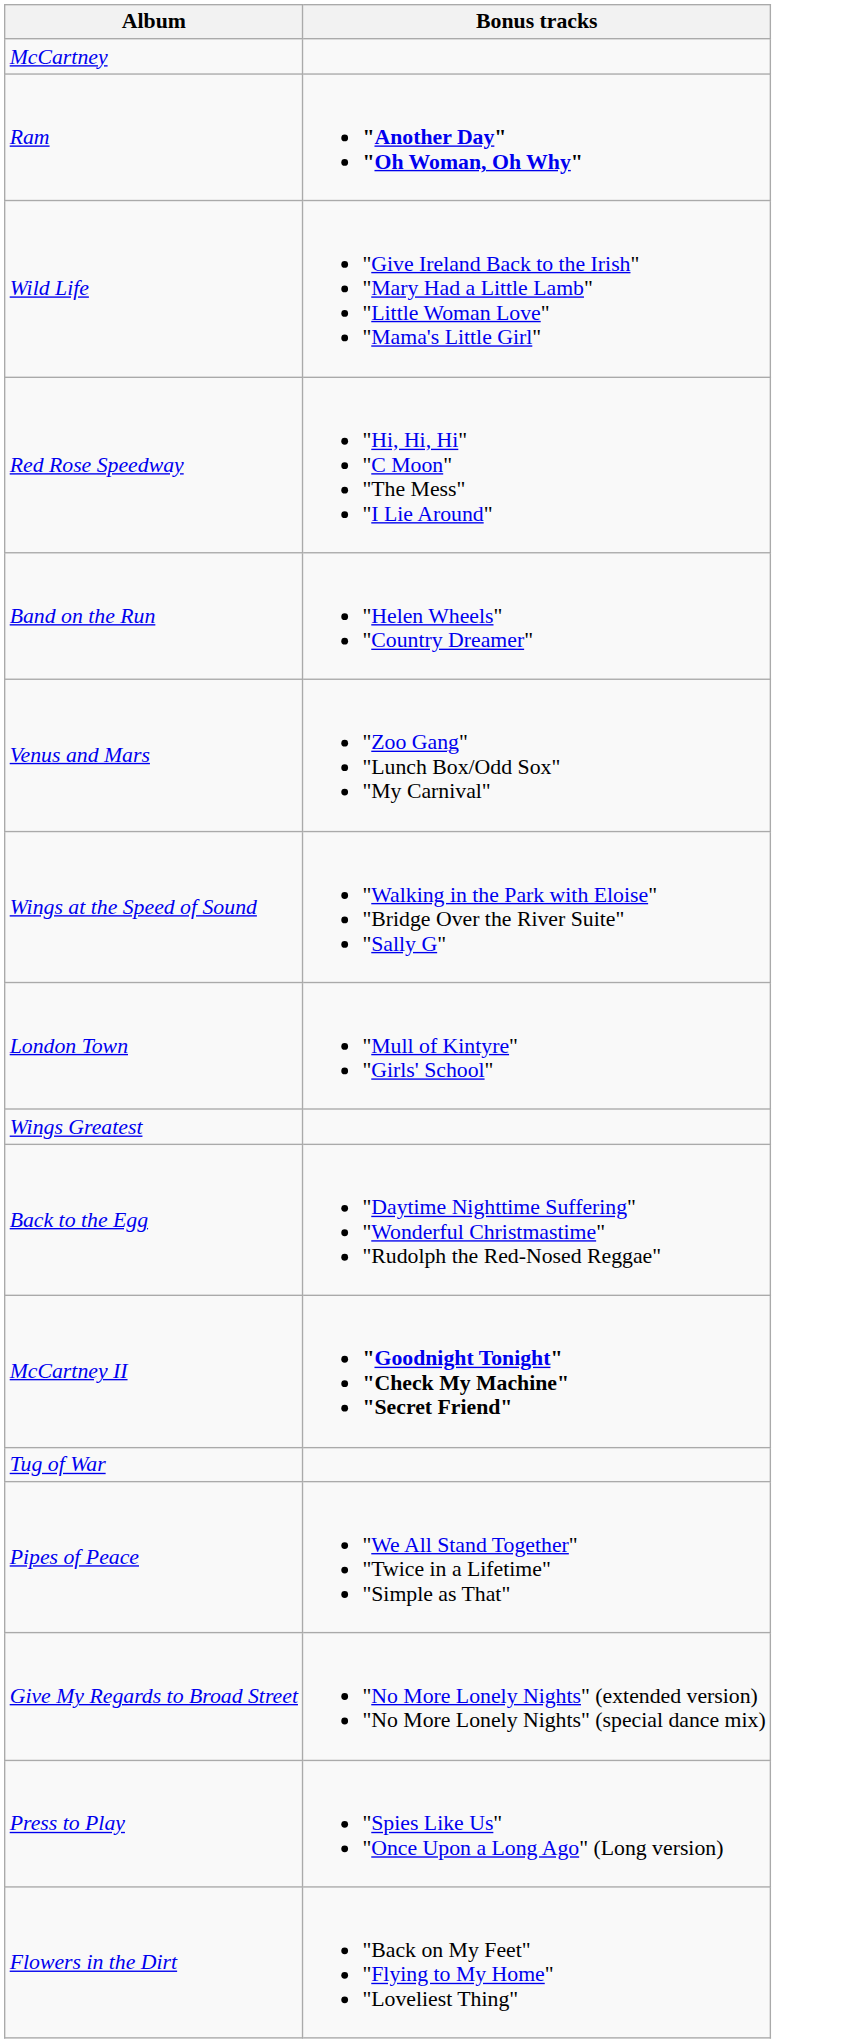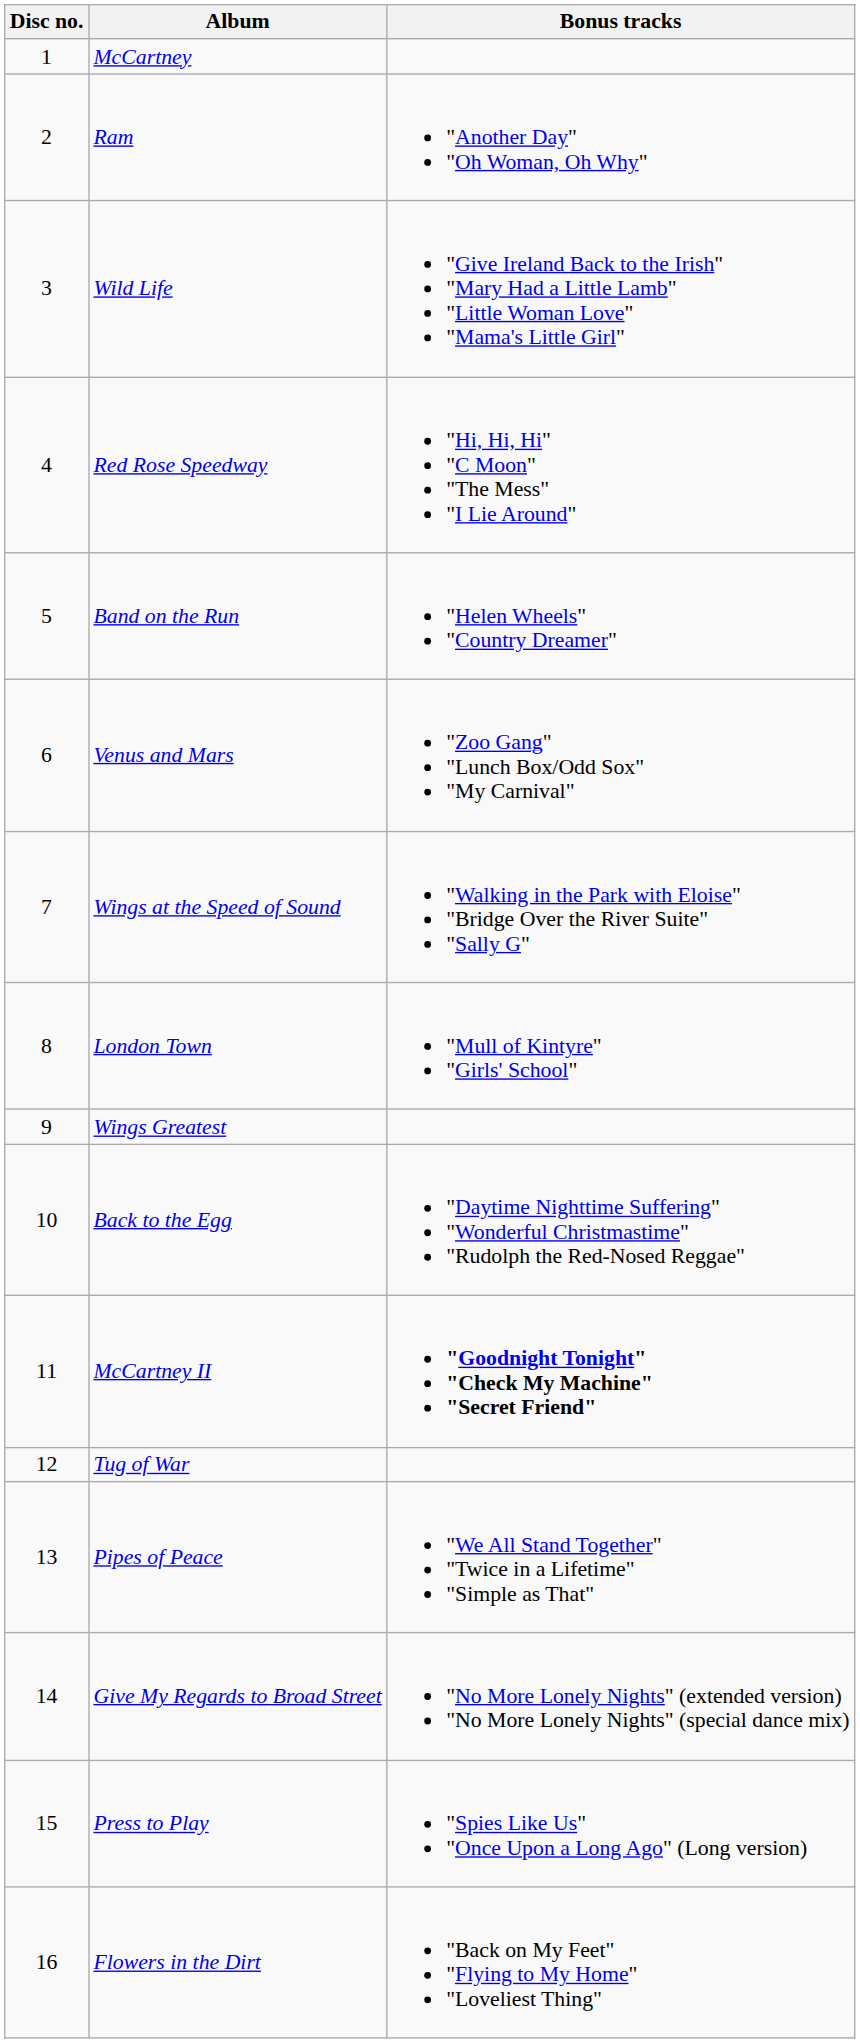 <table class="wikitable">
 <tr>
+<th>Disc no.</th>
 <th>Album</th>
 <th>Bonus tracks</th>
 </tr>
 <tr>
+<td align="center">1</td>
 <td><em><a href='#'>McCartney</a></em></td>
 <td></td>
 </tr>
 <tr>
+<td align="center">2</td>
 <td><em><a href='#'>Ram</a></em></td>
-<td><strong><br><ul><li>"<a href='#'>Another Day</a>"</li><li>"<a href='#'>Oh Woman, Oh Why</a>"</li></ul></strong></td>
+<td><br><ul><li>"<a href='#'>Another Day</a>"</li><li>"<a href='#'>Oh Woman, Oh Why</a>"</li></ul></td>
 </tr>
 <tr>
+<td align="center">3</td>
 <td><em><a href='#'>Wild Life</a></em></td>
 <td><br><ul><li>"<a href='#'>Give Ireland Back to the Irish</a>"</li><li>"<a href='#'>Mary Had a Little Lamb</a>"</li><li>"<a href='#'>Little Woman Love</a>"</li><li>"<a href='#'>Mama's Little Girl</a>"</li></ul></td>
 </tr>
 <tr>
+<td align="center">4</td>
 <td><em><a href='#'>Red Rose Speedway</a></em></td>
 <td><br><ul><li>"<a href='#'>Hi, Hi, Hi</a>"</li><li>"<a href='#'>C Moon</a>"</li><li>"The Mess"</li><li>"<a href='#'>I Lie Around</a>"</li></ul></td>
 </tr>
 <tr>
+<td align="center">5</td>
 <td><em><a href='#'>Band on the Run</a></em></td>
 <td><br><ul><li>"<a href='#'>Helen Wheels</a>"</li><li>"<a href='#'>Country Dreamer</a>"</li></ul></td>
 </tr>
 <tr>
+<td align="center">6</td>
 <td><em><a href='#'>Venus and Mars</a></em></td>
 <td><br><ul><li>"<a href='#'>Zoo Gang</a>"</li><li>"Lunch Box/Odd Sox"</li><li>"My Carnival"</li></ul></td>
 </tr>
 <tr>
+<td align="center">7</td>
 <td><em><a href='#'>Wings at the Speed of Sound</a></em></td>
 <td><br><ul><li>"<a href='#'>Walking in the Park with Eloise</a>"</li><li>"Bridge Over the River Suite"</li><li>"<a href='#'>Sally G</a>"</li></ul></td>
 </tr>
 <tr>
+<td align="center">8</td>
 <td><em><a href='#'>London Town</a></em></td>
 <td><br><ul><li>"<a href='#'>Mull of Kintyre</a>"</li><li>"<a href='#'>Girls' School</a>"</li></ul></td>
 </tr>
 <tr>
+<td align="center">9</td>
 <td><em><a href='#'>Wings Greatest</a></em></td>
 <td></td>
 </tr>
 <tr>
+<td align="center">10</td>
 <td><em><a href='#'>Back to the Egg</a></em></td>
 <td><br><ul><li>"<a href='#'>Daytime Nighttime Suffering</a>"</li><li>"<a href='#'>Wonderful Christmastime</a>"</li><li>"Rudolph the Red-Nosed Reggae"</li></ul></td>
 </tr>
 <tr>
+<td align="center">11</td>
 <td><em><a href='#'>McCartney II</a></em></td>
 <td><strong><br><ul><li>"<a href='#'>Goodnight Tonight</a>"</li><li>"Check My Machine"</li><li>"Secret Friend"</li></ul></strong></td>
 </tr>
 <tr>
+<td align="center">12</td>
 <td><em><a href='#'>Tug of War</a></em></td>
 <td></td>
 </tr>
 <tr>
+<td align="center">13</td>
 <td><em><a href='#'>Pipes of Peace</a></em></td>
 <td><br><ul><li>"<a href='#'>We All Stand Together</a>"</li><li>"Twice in a Lifetime"</li><li>"Simple as That"</li></ul></td>
 </tr>
 <tr>
+<td align="center">14</td>
 <td><em><a href='#'>Give My Regards to Broad Street</a></em></td>
 <td><br><ul><li>"<a href='#'>No More Lonely Nights</a>" (extended version)</li><li>"No More Lonely Nights" (special dance mix)</li></ul></td>
 </tr>
 <tr>
+<td align="center">15</td>
 <td><em><a href='#'>Press to Play</a></em></td>
 <td><br><ul><li>"<a href='#'>Spies Like Us</a>"</li><li>"<a href='#'>Once Upon a Long Ago</a>" (Long version)</li></ul></td>
 </tr>
 <tr>
+<td align="center">16</td>
 <td><em><a href='#'>Flowers in the Dirt</a></em></td>
 <td><br><ul><li>"Back on My Feet"</li><li>"<a href='#'>Flying to My Home</a>"</li><li>"Loveliest Thing"</li></ul></td>
 </tr>
 </table>
